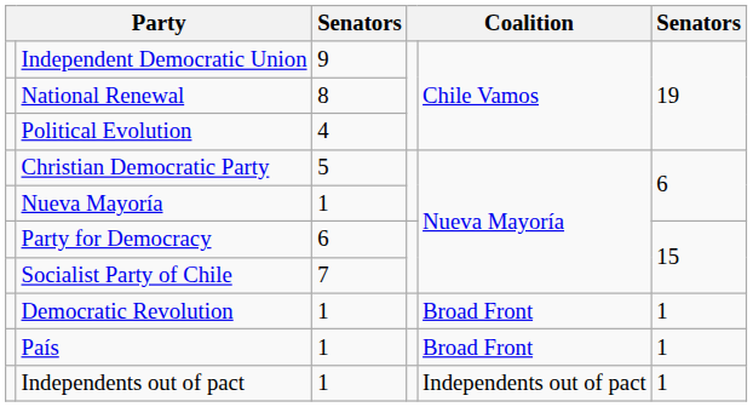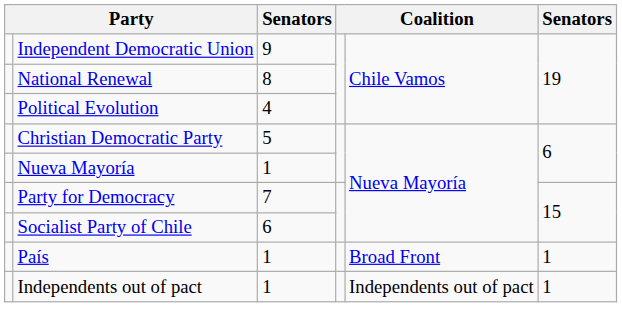 <table class="wikitable">
 <tr>
 <th colspan="2">Party</th>
 <th>Senators</th>
 <th colspan="2">Coalition</th>
 <th>Senators</th>
 </tr>
 <tr>
 <td></td>
 <td><a href='#'>Independent Democratic Union</a></td>
 <td>9</td>
 <td rowspan="3"></td>
 <td rowspan="3"><a href='#'>Chile Vamos</a></td>
 <td rowspan="3">19</td>
 </tr>
 <tr>
 <td></td>
 <td><a href='#'>National Renewal</a></td>
 <td>8</td>
 </tr>
 <tr>
 <td></td>
 <td><a href='#'>Political Evolution</a></td>
 <td>4</td>
 </tr>
 <tr>
 <td></td>
 <td><a href='#'>Christian Democratic Party</a></td>
 <td>5</td>
 <td rowspan="2"></td>
 <td rowspan="4"><a href='#'>Nueva Mayoría</a></td>
 <td rowspan="2">6</td>
 </tr>
 <tr>
 <td></td>
 <td><a href='#'>Nueva Mayoría</a></td>
 <td>1</td>
 </tr>
 <tr>
 <td></td>
 <td><a href='#'>Party for Democracy</a></td>
-<td>6</td>
+<td>7</td>
 <td rowspan="2"></td>
 <td rowspan="2">15</td>
 </tr>
 <tr>
 <td></td>
 <td><a href='#'>Socialist Party of Chile</a></td>
-<td>7</td>
-</tr>
-<tr>
-<td></td>
-<td><a href='#'>Democratic Revolution</a></td>
-<td>1</td>
-<td></td>
-<td><a href='#'>Broad Front</a></td>
-<td>1</td>
+<td>6</td>
 </tr>
 <tr>
 <td></td>
 <td><a href='#'>País</a></td>
 <td>1</td>
 <td></td>
 <td><a href='#'>Broad Front</a></td>
 <td>1</td>
 </tr>
 <tr>
 <td></td>
 <td>Independents out of pact</td>
 <td>1</td>
 <td></td>
 <td>Independents out of pact</td>
 <td>1</td>
 </tr>
 </table>
